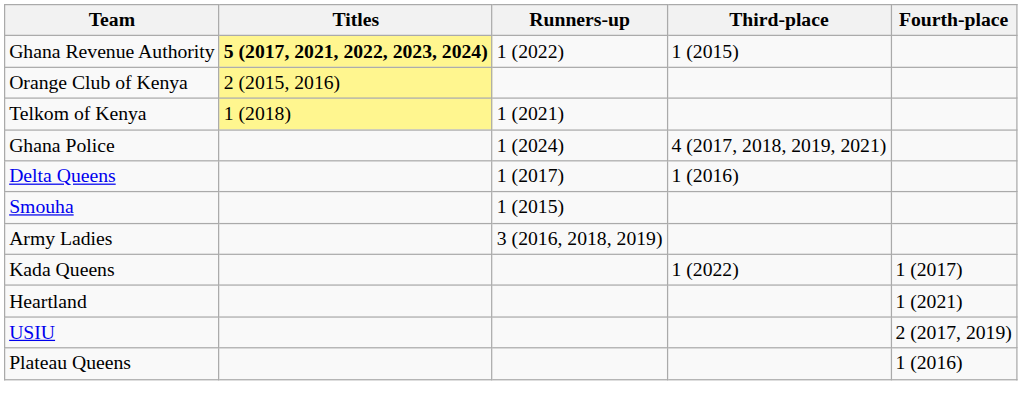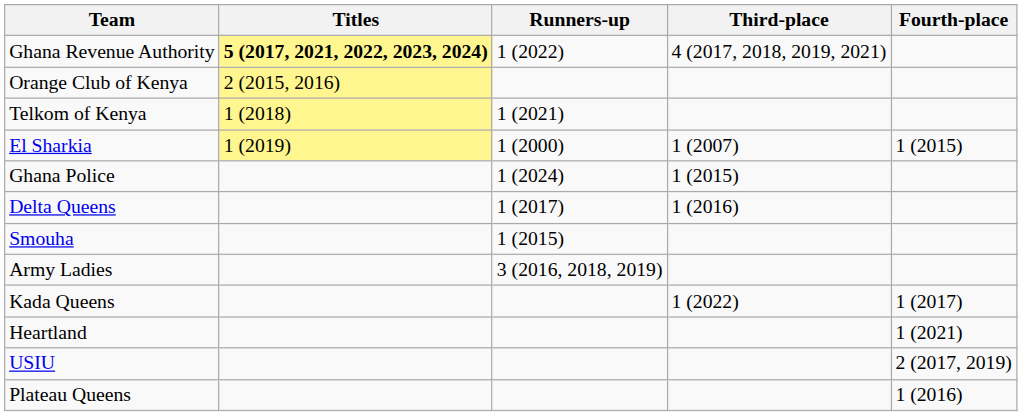 <table class=wikitable>
 <tr>
 <th>Team</th>
 <th>Titles</th>
 <th>Runners-up</th>
 <th>Third-place</th>
 <th>Fourth-place</th>
 </tr>
 <tr>
 <td>Ghana Revenue Authority</td>
 <td bgcolor="#FFF68F"><strong>5 (2017, 2021, 2022, 2023, 2024)</strong></td>
 <td>1 (2022)</td>
-<td>1 (2015)</td>
+<td>4 (2017, 2018, 2019, 2021)</td>
 </tr>
 <tr>
 <td>Orange Club of Kenya</td>
 <td bgcolor="#FFF68F">2 (2015, 2016)</td>
 <td></td>
 <td></td>
 <td></td>
 </tr>
 <tr>
 <td>Telkom of Kenya</td>
 <td bgcolor="#FFF68F">1 (2018)</td>
 <td>1 (2021)</td>
 <td></td>
 <td></td>
 </tr>
 <tr>
+<td><a href='#'>El Sharkia</a></td>
+<td bgcolor="#FFF68F">1 (2019)</td>
+<td>1 (2000)</td>
+<td>1 (2007)</td>
+<td>1 (2015)</td>
+</tr>
+<tr>
 <td>Ghana Police</td>
 <td></td>
 <td>1 (2024)</td>
-<td>4 (2017, 2018, 2019, 2021)</td>
+<td>1 (2015)</td>
 </tr>
 <tr>
 <td><a href='#'>Delta Queens</a></td>
 <td></td>
 <td>1 (2017)</td>
 <td>1 (2016)</td>
 <td></td>
 </tr>
 <tr>
 <td><a href='#'>Smouha</a></td>
 <td></td>
 <td>1 (2015)</td>
 <td></td>
 <td></td>
 </tr>
 <tr>
 <td> Army Ladies</td>
 <td></td>
 <td>3 (2016, 2018, 2019)</td>
 <td></td>
 </tr>
 <tr>
 <td>Kada Queens</td>
 <td></td>
 <td></td>
 <td>1 (2022)</td>
 <td>1 (2017)</td>
 </tr>
 <tr>
 <td>Heartland</td>
 <td></td>
 <td></td>
 <td></td>
 <td>1 (2021)</td>
 </tr>
 <tr>
 <td><a href='#'>USIU</a></td>
 <td></td>
 <td></td>
 <td></td>
 <td>2 (2017, 2019)</td>
 </tr>
 <tr>
 <td>Plateau Queens</td>
 <td></td>
 <td></td>
 <td></td>
 <td>1 (2016)</td>
 </tr>
 </table>
